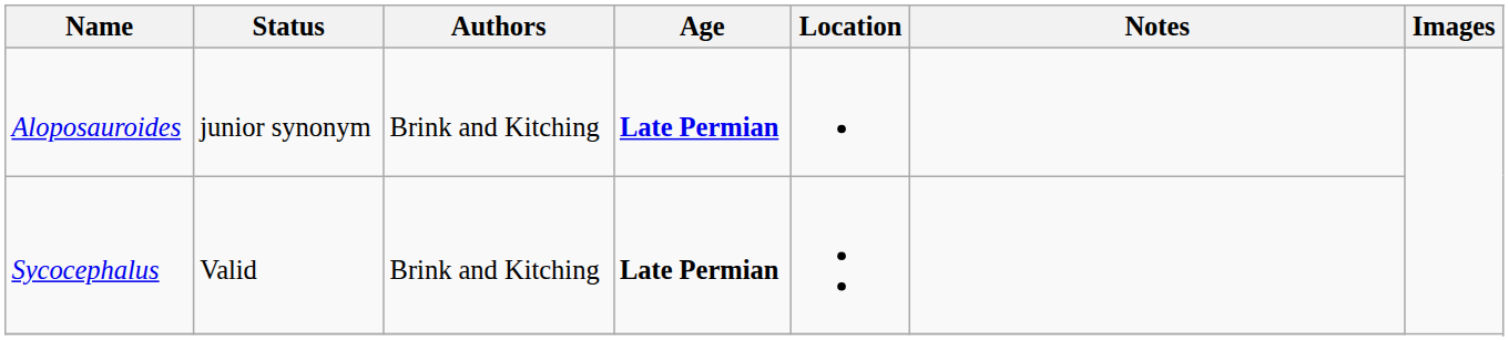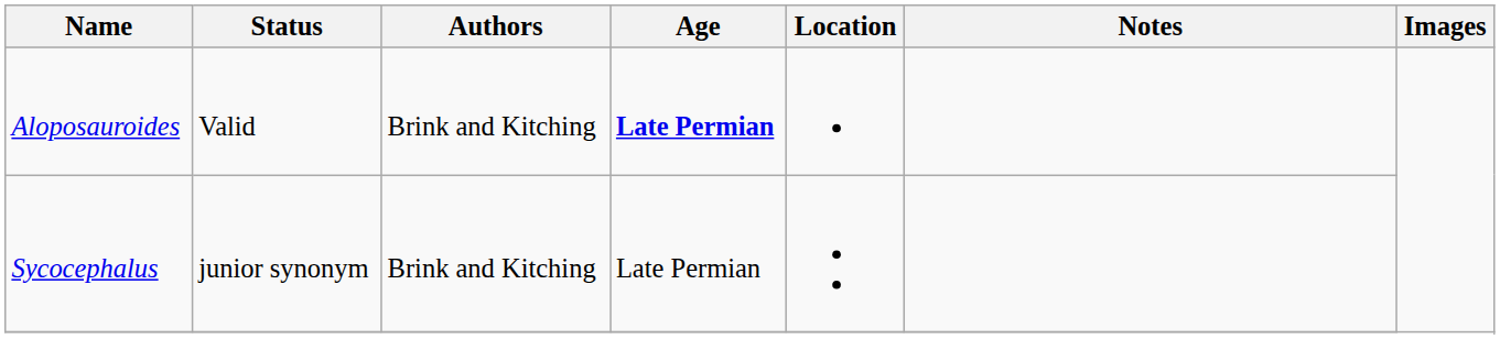 <table class="wikitable sortable" align="center" width="100%">
 <tr>
 <th>Name</th>
 <th>Status</th>
 <th>Authors</th>
 <th>Age</th>
 <th>Location</th>
 <th width="33%" class="unsortable">Notes</th>
 <th class="unsortable">Images</th>
 </tr>
 <tr>
 <td><br><em><a href='#'>Aloposauroides</a></em></td>
-<td><br>junior synonym</td>
+<td><br>Valid</td>
 <td><br>Brink and Kitching</td>
 <td><strong><br><a href='#'>Late Permian</a></strong></td>
 <td><br><ul><li></li></ul></td>
 <td></td>
 <td rowspan="99"><br></td>
 </tr>
 <tr>
 <td><br><em><a href='#'>Sycocephalus</a></em></td>
-<td><br>Valid</td>
+<td><br>junior synonym</td>
 <td><br>Brink and Kitching</td>
-<td><strong><br>Late Permian</strong></td>
+<td><br>Late Permian</td>
 <td><br><ul><li></li><li></li></ul></td>
 <td></td>
 </tr>
 <tr>
 </tr>
 </table>
